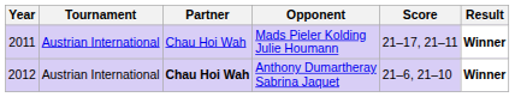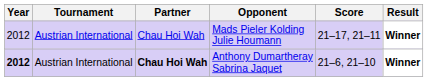 <table class="sortable wikitable" style="font-size: 90%;">
 <tr>
 <th>Year</th>
 <th>Tournament</th>
 <th>Partner</th>
 <th>Opponent</th>
 <th>Score</th>
 <th>Result</th>
 </tr>
 <tr style="background:#D8CEF6">
-<td align="center">2011</td>
+<td align="center">2012</td>
 <td align="left"><a href='#'>Austrian International</a></td>
 <td align="left"> <a href='#'>Chau Hoi Wah</a></td>
 <td align="left"> <a href='#'>Mads Pieler Kolding</a> <br>  <a href='#'>Julie Houmann</a></td>
 <td align="left">21–17, 21–11</td>
 <td style="text-align:left; background:white"> <strong>Winner</strong></td>
 </tr>
 <tr style="background:#D8CEF6">
-<td align="center">2012</td>
+<td align="center"><strong>2012</strong></td>
 <td align="left">Austrian International</td>
 <td align="left"><strong> Chau Hoi Wah</strong></td>
 <td align="left"> <a href='#'>Anthony Dumartheray</a> <br>  <a href='#'>Sabrina Jaquet</a></td>
 <td align="left">21–6, 21–10</td>
 <td style="text-align:left; background:white"> <strong>Winner</strong></td>
 </tr>
 </table>
